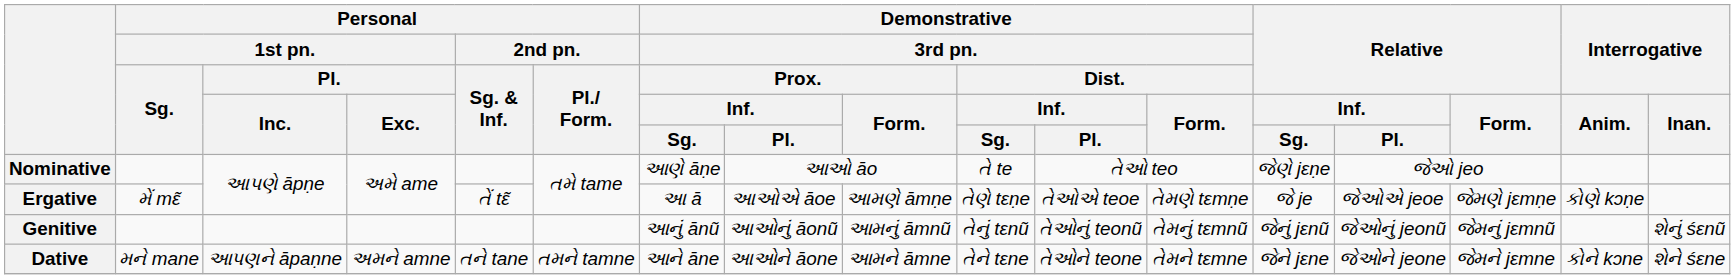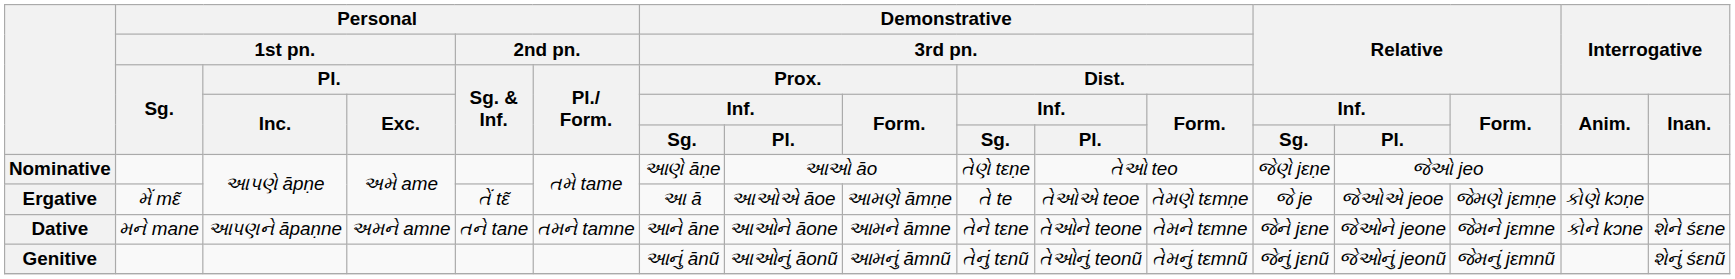 <table class="wikitable" style="text-align:center">
 <tr>
 <th rowspan="5"></th>
 <th colspan="5">Personal</th>
 <th colspan="6">Demonstrative</th>
 <th colspan="3" rowspan="3">Relative</th>
 <th colspan="2" rowspan="3">Interrogative</th>
 </tr>
 <tr>
 <th colspan="3">1st pn.</th>
 <th colspan="2">2nd pn.</th>
 <th colspan="6">3rd pn.</th>
 </tr>
 <tr>
 <th rowspan="3">Sg.</th>
 <th colspan="2">Pl.</th>
 <th rowspan="3">Sg. &<br>Inf.</th>
 <th rowspan="3">Pl./<br>Form.</th>
 <th colspan="3">Prox.</th>
 <th colspan="3">Dist.</th>
 </tr>
 <tr>
 <th rowspan="2">Inc.</th>
 <th rowspan="2">Exc.</th>
 <th colspan="2">Inf.</th>
 <th rowspan="2">Form.</th>
 <th colspan="2">Inf.</th>
 <th rowspan="2">Form.</th>
 <th colspan="2">Inf.</th>
 <th rowspan="2">Form.</th>
 <th rowspan="2">Anim.</th>
 <th rowspan="2">Inan.</th>
 </tr>
 <tr>
 <th>Sg.</th>
 <th>Pl.</th>
 <th>Sg.</th>
 <th>Pl.</th>
 <th>Sg.</th>
 <th>Pl.</th>
 </tr>
 <tr>
 <th>Nominative</th>
 <td></td>
 <td rowspan="2"><em>આપણે āpṇe</em></td>
 <td rowspan="2"><em>અમે ame</em></td>
 <td></td>
 <td rowspan="2"><em>તમે tame</em></td>
 <td><em>આણે āṇe</em></td>
 <td colspan="2"><em>આઓ āo</em></td>
-<td><em>તે te</em></td>
+<td><em>તેણે tɛṇe</em></td>
 <td colspan="2"><em>તેઓ teo</em></td>
 <td><em>જેણે jɛṇe</em></td>
 <td colspan="2"><em>જેઓ jeo</em></td>
 <td></td>
 <td></td>
 </tr>
 <tr>
 <th>Ergative</th>
 <td><em>મેં mɛ̃</em></td>
 <td><em>તેં tɛ̃</em></td>
 <td><em>આ ā</em></td>
 <td><em>આઓએ āoe</em></td>
 <td><em>આમણે āmṇe</em></td>
-<td><em>તેણે tɛṇe</em></td>
+<td><em>તે te</em></td>
 <td><em>તેઓએ teoe</em></td>
 <td><em>તેમણે tɛmṇe</em></td>
 <td><em>જે je</em></td>
 <td><em>જેઓએ jeoe</em></td>
 <td><em>જેમણે jɛmṇe</em></td>
 <td><em>કોણે kɔṇe</em></td>
 <td></td>
+</tr>
+<tr>
+<th>Dative</th>
+<td><em>મને mane</em></td>
+<td><em>આપણને āpaṇne</em></td>
+<td><em>અમને amne</em></td>
+<td><em>તને tane</em></td>
+<td><em>તમને tamne</em></td>
+<td><em>આને āne</em></td>
+<td><em>આઓને āone</em></td>
+<td><em>આમને āmne</em></td>
+<td><em>તેને tɛne</em></td>
+<td><em>તેઓને teone</em></td>
+<td><em>તેમને tɛmne</em></td>
+<td><em>જેને jɛne</em></td>
+<td><em>જેઓને jeone</em></td>
+<td><em>જેમને jɛmne</em></td>
+<td><em>કોને kɔne</em></td>
+<td><em>શેને śɛne</em></td>
 </tr>
 <tr>
 <th>Genitive</th>
 <td></td>
 <td></td>
 <td></td>
 <td></td>
 <td></td>
 <td><em>આનું ānũ</em></td>
 <td><em>આઓનું āonũ</em></td>
 <td><em>આમનું āmnũ</em></td>
 <td><em>તેનું tɛnũ</em></td>
 <td><em>તેઓનું teonũ</em></td>
 <td><em>તેમનું tɛmnũ</em></td>
 <td><em>જેનું jɛnũ</em></td>
 <td><em>જેઓનું jeonũ</em></td>
 <td><em>જેમનું jɛmnũ</em></td>
 <td></td>
 <td><em>શેનું śɛnũ</em></td>
 </tr>
 <tr>
-<th>Dative</th>
-<td><em>મને mane</em></td>
-<td><em>આપણને āpaṇne</em></td>
-<td><em>અમને amne</em></td>
-<td><em>તને tane</em></td>
-<td><em>તમને tamne</em></td>
-<td><em>આને āne</em></td>
-<td><em>આઓને āone</em></td>
-<td><em>આમને āmne</em></td>
-<td><em>તેને tɛne</em></td>
-<td><em>તેઓને teone</em></td>
-<td><em>તેમને tɛmne</em></td>
-<td><em>જેને jɛne</em></td>
-<td><em>જેઓને jeone</em></td>
-<td><em>જેમને jɛmne</em></td>
-<td><em>કોને kɔne</em></td>
-<td><em>શેને śɛne</em></td>
-</tr>
-<tr>
 </tr>
 </table>
